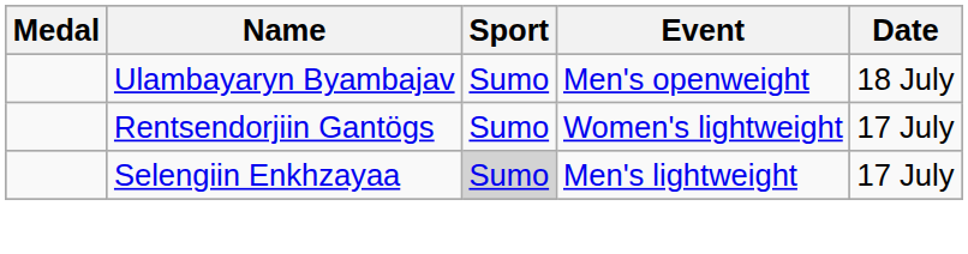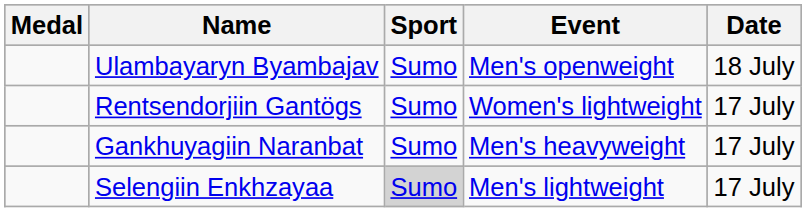 <table class="wikitable sortable"  style="font-size:95%">
 <tr>
 <th>Medal</th>
 <th>Name</th>
 <th>Sport</th>
 <th>Event</th>
 <th>Date</th>
 </tr>
 <tr>
 <td></td>
 <td><a href='#'>Ulambayaryn Byambajav</a></td>
 <td><a href='#'>Sumo</a></td>
 <td><a href='#'>Men's openweight</a></td>
 <td>18 July</td>
 </tr>
 <tr>
 <td></td>
 <td><a href='#'>Rentsendorjiin Gantögs</a></td>
 <td><a href='#'>Sumo</a></td>
 <td><a href='#'>Women's lightweight</a></td>
 <td>17 July</td>
 </tr>
 <tr>
 <td></td>
+<td><a href='#'>Gankhuyagiin Naranbat</a></td>
+<td><a href='#'>Sumo</a></td>
+<td><a href='#'>Men's heavyweight</a></td>
+<td>17 July</td>
+</tr>
+<tr>
+<td></td>
 <td><a href='#'>Selengiin Enkhzayaa</a></td>
 <td style="background: lightgrey;"><a href='#'>Sumo</a></td>
 <td><a href='#'>Men's lightweight</a></td>
 <td>17 July</td>
 </tr>
 </table>
